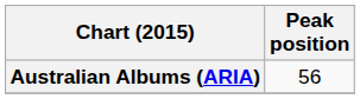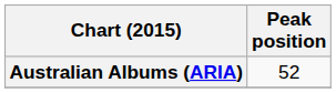 <table class="wikitable sortable plainrowheaders" style="text-align:center">
 <tr>
 <th scope="col">Chart (2015)</th>
 <th scope="col">Peak<br>position</th>
 </tr>
 <tr>
 <th scope="row">Australian Albums (<a href='#'>ARIA</a>)</th>
-<td>56</td>
+<td>52</td>
 </tr>
 <tr>
 </tr>
 </table>
